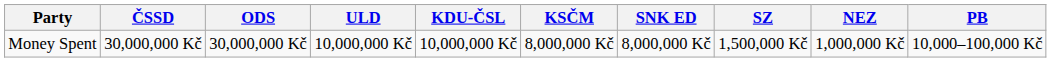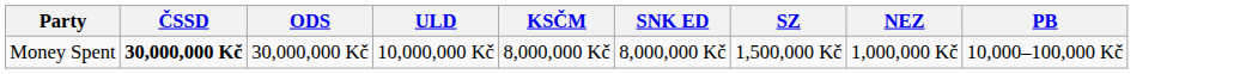 <table class="wikitable" style=text-align:center>
 <tr>
 <th>Party</th>
 <th><a href='#'>ČSSD</a></th>
 <th><a href='#'>ODS</a></th>
 <th><a href='#'>ULD</a></th>
-<th><a href='#'>KDU-ČSL</a></th>
 <th><a href='#'>KSČM</a></th>
 <th><a href='#'>SNK ED</a></th>
 <th><a href='#'>SZ</a></th>
 <th><a href='#'>NEZ</a></th>
 <th><a href='#'>PB</a></th>
 </tr>
 <tr>
 <td>Money Spent</td>
+<td><strong>30,000,000 Kč</strong></td>
 <td>30,000,000 Kč</td>
-<td>30,000,000 Kč</td>
-<td>10,000,000 Kč</td>
 <td>10,000,000 Kč</td>
 <td>8,000,000 Kč</td>
 <td>8,000,000 Kč</td>
 <td>1,500,000 Kč</td>
 <td>1,000,000 Kč</td>
 <td>10,000–100,000 Kč</td>
 </tr>
 </table>
